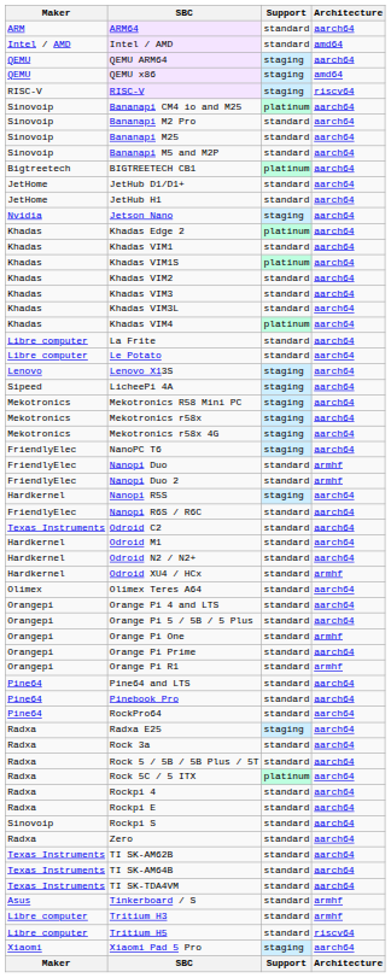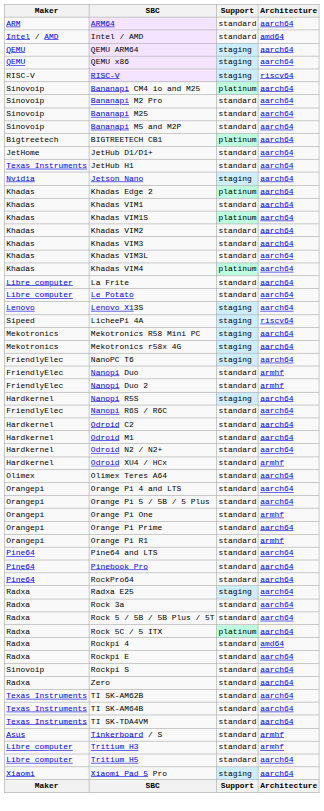 <table class="wikitable sortable">
 <tr>
 <th>Maker</th>
 <th>SBC</th>
 <th>Support</th>
 <th>Architecture</th>
 </tr>
 <tr>
 <td><a href='#'>ARM</a></td>
 <td style="background:#f4e4ff;"><a href='#'>ARM64</a></td>
 <td>standard</td>
 <td><a href='#'>aarch64</a></td>
 </tr>
 <tr>
 <td><a href='#'>Intel</a> / <a href='#'>AMD</a></td>
 <td style="background:#f4e4ff;">Intel / AMD</td>
 <td>standard</td>
 <td><a href='#'>amd64</a></td>
 </tr>
 <tr>
 <td><a href='#'>QEMU</a></td>
 <td style="background:#f4e4ff;">QEMU ARM64</td>
 <td style="background:#cdeeff;">staging</td>
 <td><a href='#'>aarch64</a></td>
 </tr>
 <tr>
 <td><a href='#'>QEMU</a></td>
 <td style="background:#f4e4ff;">QEMU x86</td>
 <td style="background:#cdeeff;">staging</td>
-<td><a href='#'>amd64</a></td>
+<td><a href='#'>aarch64</a></td>
 </tr>
 <tr>
 <td>RISC-V</td>
 <td style="background:#f4e4ff;"><a href='#'>RISC-V</a></td>
 <td style="background:#cdeeff;">staging</td>
 <td><a href='#'>riscv64</a></td>
 </tr>
 <tr>
 <td>Sinovoip</td>
 <td><a href='#'>Bananapi</a> CM4 io and M25</td>
 <td style="background:#bdffdf;">platinum</td>
 <td><a href='#'>aarch64</a></td>
 </tr>
 <tr>
 <td>Sinovoip</td>
 <td><a href='#'>Bananapi</a> M2 Pro</td>
 <td>standard</td>
 <td><a href='#'>aarch64</a></td>
 </tr>
 <tr>
 <td>Sinovoip</td>
 <td><a href='#'>Bananapi</a> M25</td>
 <td>standard</td>
 <td><a href='#'>aarch64</a></td>
 </tr>
 <tr>
 <td>Sinovoip</td>
 <td><a href='#'>Bananapi</a> M5 and M2P</td>
 <td>standard</td>
 <td><a href='#'>aarch64</a></td>
 </tr>
 <tr>
 <td>Bigtreetech</td>
 <td>BIGTREETECH CB1</td>
 <td style="background:#bdffdf;">platinum</td>
 <td><a href='#'>aarch64</a></td>
 </tr>
 <tr>
 <td>JetHome</td>
 <td>JetHub D1/D1+</td>
 <td>standard</td>
 <td><a href='#'>aarch64</a></td>
 </tr>
 <tr>
-<td>JetHome</td>
+<td><a href='#'>Texas Instruments</a></td>
 <td>JetHub H1</td>
 <td>standard</td>
 <td><a href='#'>aarch64</a></td>
 </tr>
 <tr>
 <td><a href='#'>Nvidia</a></td>
 <td><a href='#'>Jetson Nano</a></td>
 <td style="background:#cdeeff;">staging</td>
 <td><a href='#'>aarch64</a></td>
 </tr>
 <tr>
 <td>Khadas</td>
 <td>Khadas Edge 2</td>
 <td style="background:#bdffdf;">platinum</td>
 <td><a href='#'>aarch64</a></td>
 </tr>
 <tr>
 <td>Khadas</td>
 <td>Khadas VIM1</td>
 <td>standard</td>
 <td><a href='#'>aarch64</a></td>
 </tr>
 <tr>
 <td>Khadas</td>
 <td>Khadas VIM1S</td>
 <td style="background:#bdffdf;">platinum</td>
 <td><a href='#'>aarch64</a></td>
 </tr>
 <tr>
 <td>Khadas</td>
 <td>Khadas VIM2</td>
 <td>standard</td>
 <td><a href='#'>aarch64</a></td>
 </tr>
 <tr>
 <td>Khadas</td>
 <td>Khadas VIM3</td>
 <td>standard</td>
 <td><a href='#'>aarch64</a></td>
 </tr>
 <tr>
 <td>Khadas</td>
 <td>Khadas VIM3L</td>
 <td>standard</td>
 <td><a href='#'>aarch64</a></td>
 </tr>
 <tr>
 <td>Khadas</td>
 <td>Khadas VIM4</td>
 <td style="background:#bdffdf;">platinum</td>
 <td><a href='#'>aarch64</a></td>
 </tr>
 <tr>
 <td><a href='#'>Libre computer</a></td>
 <td>La Frite</td>
 <td>standard</td>
 <td><a href='#'>aarch64</a></td>
 </tr>
 <tr>
 <td><a href='#'>Libre computer</a></td>
 <td><a href='#'>Le Potato</a></td>
 <td>standard</td>
 <td><a href='#'>aarch64</a></td>
 </tr>
 <tr>
 <td><a href='#'>Lenovo</a></td>
 <td><a href='#'>Lenovo X1</a>3S</td>
 <td style="background:#cdeeff;">staging</td>
 <td><a href='#'>aarch64</a></td>
 </tr>
 <tr>
 <td>Sipeed</td>
 <td>LicheePi 4A</td>
 <td style="background:#cdeeff;">staging</td>
-<td><a href='#'>aarch64</a></td>
+<td><a href='#'>riscv64</a></td>
 </tr>
 <tr>
 <td>Mekotronics</td>
 <td>Mekotronics R58 Mini PC</td>
-<td style="background:#cdeeff;">staging</td>
-<td><a href='#'>aarch64</a></td>
-</tr>
-<tr>
-<td>Mekotronics</td>
-<td>Mekotronics r58x</td>
 <td style="background:#cdeeff;">staging</td>
 <td><a href='#'>aarch64</a></td>
 </tr>
 <tr>
 <td>Mekotronics</td>
 <td>Mekotronics r58x 4G</td>
 <td style="background:#cdeeff;">staging</td>
 <td><a href='#'>aarch64</a></td>
 </tr>
 <tr>
 <td>FriendlyElec</td>
 <td>NanoPC T6</td>
 <td style="background:#cdeeff;">staging</td>
 <td><a href='#'>aarch64</a></td>
 </tr>
 <tr>
 <td>FriendlyElec</td>
 <td><a href='#'>Nanopi</a> Duo</td>
 <td>standard</td>
 <td><a href='#'>armhf</a></td>
 </tr>
 <tr>
 <td>FriendlyElec</td>
 <td><a href='#'>Nanopi</a> Duo 2</td>
 <td>standard</td>
 <td><a href='#'>armhf</a></td>
 </tr>
 <tr>
 <td>Hardkernel</td>
 <td><a href='#'>Nanopi</a> R5S</td>
 <td style="background:#cdeeff;">staging</td>
 <td><a href='#'>aarch64</a></td>
 </tr>
 <tr>
 <td>FriendlyElec</td>
 <td><a href='#'>Nanopi</a> R6S / R6C</td>
 <td>standard</td>
 <td><a href='#'>aarch64</a></td>
 </tr>
 <tr>
-<td><a href='#'>Texas Instruments</a></td>
+<td>Hardkernel</td>
 <td><a href='#'>Odroid</a> C2</td>
 <td>standard</td>
 <td><a href='#'>aarch64</a></td>
 </tr>
 <tr>
 <td>Hardkernel</td>
 <td><a href='#'>Odroid</a> M1</td>
 <td>standard</td>
 <td><a href='#'>aarch64</a></td>
 </tr>
 <tr>
 <td>Hardkernel</td>
 <td><a href='#'>Odroid</a> N2 / N2+</td>
 <td>standard</td>
 <td><a href='#'>aarch64</a></td>
 </tr>
 <tr>
 <td>Hardkernel</td>
 <td><a href='#'>Odroid</a> XU4 / HCx</td>
 <td>standard</td>
 <td><a href='#'>armhf</a></td>
 </tr>
 <tr>
 <td>Olimex</td>
 <td>Olimex Teres A64</td>
 <td>standard</td>
 <td><a href='#'>aarch64</a></td>
 </tr>
 <tr>
 <td>Orangepi</td>
 <td>Orange Pi 4 and LTS</td>
 <td>standard</td>
 <td><a href='#'>aarch64</a></td>
 </tr>
 <tr>
 <td>Orangepi</td>
 <td>Orange Pi 5 / 5B / 5 Plus</td>
 <td>standard</td>
 <td><a href='#'>aarch64</a></td>
 </tr>
 <tr>
 <td>Orangepi</td>
 <td>Orange Pi One</td>
 <td>standard</td>
 <td><a href='#'>armhf</a></td>
 </tr>
 <tr>
 <td>Orangepi</td>
 <td>Orange Pi Prime</td>
 <td>standard</td>
 <td><a href='#'>aarch64</a></td>
 </tr>
 <tr>
 <td>Orangepi</td>
 <td>Orange Pi R1</td>
 <td>standard</td>
 <td><a href='#'>armhf</a></td>
 </tr>
 <tr>
 <td><a href='#'>Pine64</a></td>
 <td>Pine64 and LTS</td>
 <td>standard</td>
 <td><a href='#'>aarch64</a></td>
 </tr>
 <tr>
 <td><a href='#'>Pine64</a></td>
 <td><a href='#'>Pinebook Pro</a></td>
 <td>standard</td>
 <td><a href='#'>aarch64</a></td>
 </tr>
 <tr>
 <td><a href='#'>Pine64</a></td>
 <td>RockPro64</td>
 <td>standard</td>
 <td><a href='#'>aarch64</a></td>
 </tr>
 <tr>
 <td>Radxa</td>
 <td>Radxa E25</td>
 <td style="background:#cdeeff;">staging</td>
 <td><a href='#'>aarch64</a></td>
 </tr>
 <tr>
 <td>Radxa</td>
 <td>Rock 3a</td>
 <td>standard</td>
 <td><a href='#'>aarch64</a></td>
 </tr>
 <tr>
 <td>Radxa</td>
 <td>Rock 5 / 5B / 5B Plus / 5T</td>
 <td>standard</td>
 <td><a href='#'>aarch64</a></td>
 </tr>
 <tr>
 <td>Radxa</td>
 <td>Rock 5C / 5 ITX</td>
 <td style="background:#bdffdf;">platinum</td>
 <td><a href='#'>aarch64</a></td>
 </tr>
 <tr>
 <td>Radxa</td>
 <td>Rockpi 4</td>
 <td>standard</td>
-<td><a href='#'>aarch64</a></td>
+<td><a href='#'>amd64</a></td>
 </tr>
 <tr>
 <td>Radxa</td>
 <td>Rockpi E</td>
 <td>standard</td>
 <td><a href='#'>aarch64</a></td>
 </tr>
 <tr>
 <td>Sinovoip</td>
 <td>Rockpi S</td>
 <td>standard</td>
 <td><a href='#'>aarch64</a></td>
 </tr>
 <tr>
 <td>Radxa</td>
 <td>Zero</td>
 <td>standard</td>
 <td><a href='#'>aarch64</a></td>
 </tr>
 <tr>
 <td><a href='#'>Texas Instruments</a></td>
 <td>TI SK-AM62B</td>
 <td>standard</td>
 <td><a href='#'>aarch64</a></td>
 </tr>
 <tr>
 <td><a href='#'>Texas Instruments</a></td>
 <td>TI SK-AM64B</td>
 <td>standard</td>
 <td><a href='#'>aarch64</a></td>
 </tr>
 <tr>
 <td><a href='#'>Texas Instruments</a></td>
 <td>TI SK-TDA4VM</td>
 <td>standard</td>
 <td><a href='#'>aarch64</a></td>
 </tr>
 <tr>
 <td><a href='#'>Asus</a></td>
 <td><a href='#'>Tinkerboard</a> / S</td>
 <td>standard</td>
 <td><a href='#'>armhf</a></td>
 </tr>
 <tr>
 <td><a href='#'>Libre computer</a></td>
 <td><a href='#'>Tritium H3</a></td>
 <td>standard</td>
 <td><a href='#'>armhf</a></td>
 </tr>
 <tr>
 <td><a href='#'>Libre computer</a></td>
 <td><a href='#'>Tritium H5</a></td>
 <td>standard</td>
-<td><a href='#'>riscv64</a></td>
+<td><a href='#'>aarch64</a></td>
 </tr>
 <tr>
 <td><a href='#'>Xiaomi</a></td>
 <td><a href='#'>Xiaomi Pad 5</a> Pro</td>
 <td style="background:#cdeeff;">staging</td>
 <td><a href='#'>aarch64</a></td>
 </tr>
 <tr>
 <th>Maker</th>
 <th>SBC</th>
 <th>Support</th>
 <th>Architecture</th>
 </tr>
 </table>
